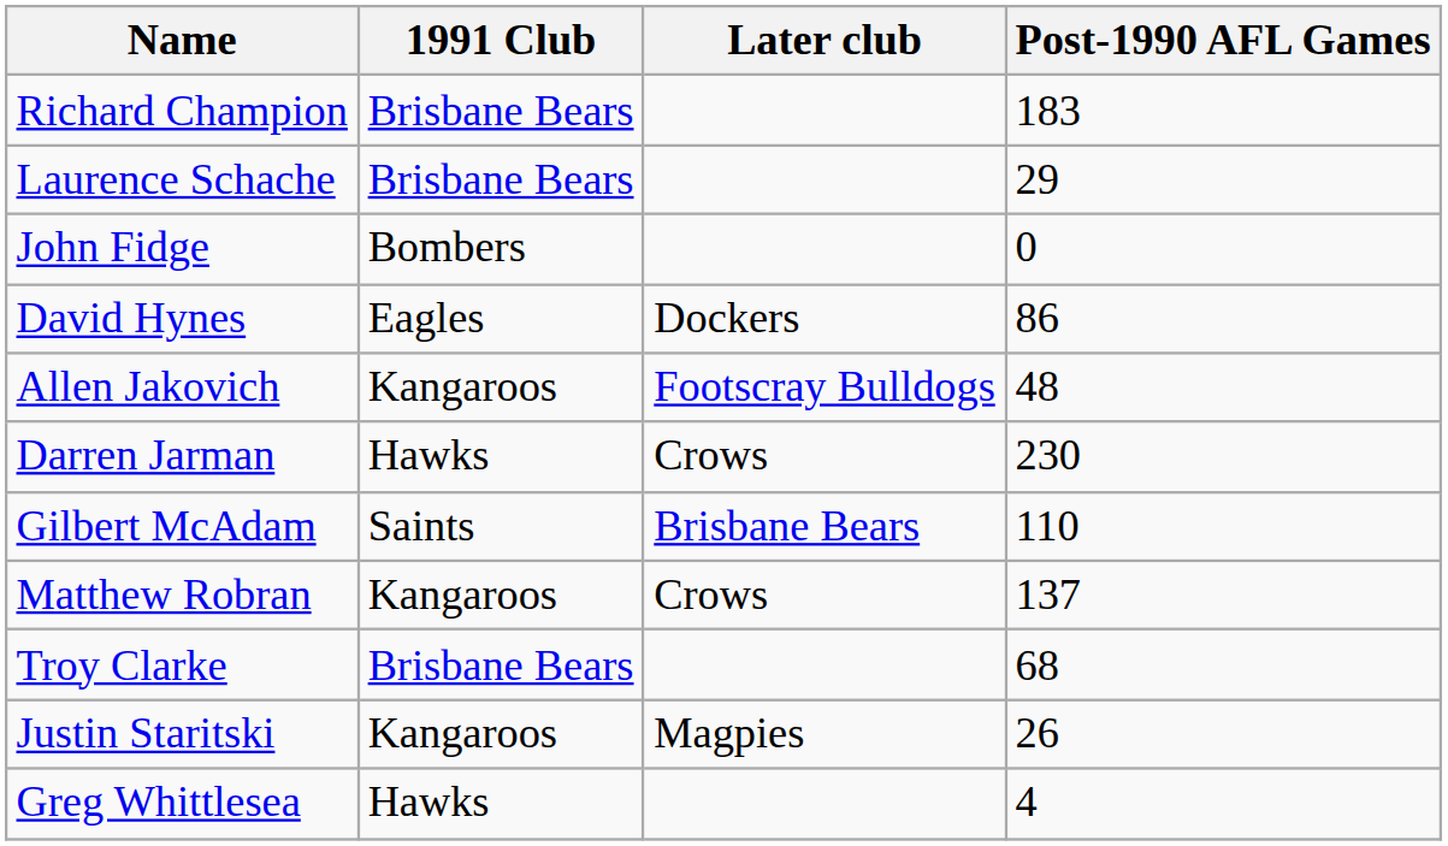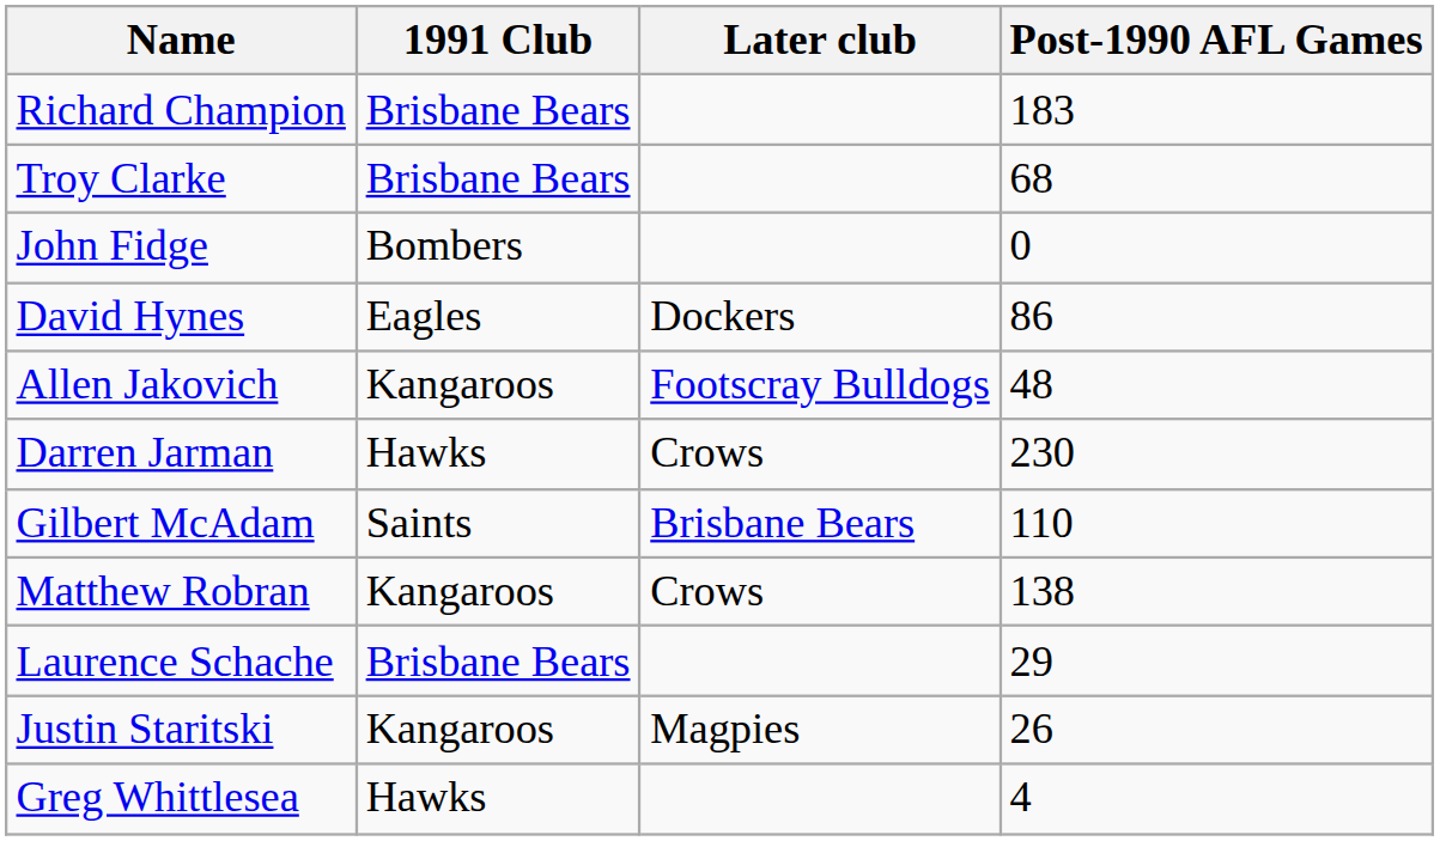 <table class="wikitable">
 <tr>
 <th>Name</th>
 <th>1991 Club</th>
 <th>Later club</th>
 <th>Post-1990 AFL Games</th>
 </tr>
 <tr>
 <td><a href='#'>Richard Champion</a></td>
 <td><a href='#'>Brisbane Bears</a></td>
 <td></td>
 <td>183</td>
 </tr>
 <tr>
-<td><a href='#'>Laurence Schache</a></td>
+<td><a href='#'>Troy Clarke</a></td>
 <td><a href='#'>Brisbane Bears</a></td>
 <td></td>
-<td>29</td>
+<td>68</td>
 </tr>
 <tr>
 <td><a href='#'>John Fidge</a></td>
 <td> Bombers</td>
 <td></td>
 <td>0</td>
 </tr>
 <tr>
 <td><a href='#'>David Hynes</a></td>
 <td> Eagles</td>
 <td> Dockers</td>
 <td>86</td>
 </tr>
 <tr>
 <td><a href='#'>Allen Jakovich</a></td>
 <td> Kangaroos</td>
 <td><a href='#'>Footscray Bulldogs</a></td>
 <td>48</td>
 </tr>
 <tr>
 <td><a href='#'>Darren Jarman</a></td>
 <td> Hawks</td>
 <td> Crows</td>
 <td>230</td>
 </tr>
 <tr>
 <td><a href='#'>Gilbert McAdam</a></td>
 <td> Saints</td>
 <td><a href='#'>Brisbane Bears</a></td>
 <td>110</td>
 </tr>
 <tr>
 <td><a href='#'>Matthew Robran</a></td>
 <td> Kangaroos</td>
 <td> Crows</td>
-<td>137</td>
+<td>138</td>
 </tr>
 <tr>
-<td><a href='#'>Troy Clarke</a></td>
+<td><a href='#'>Laurence Schache</a></td>
 <td><a href='#'>Brisbane Bears</a></td>
 <td></td>
-<td>68</td>
+<td>29</td>
 </tr>
 <tr>
 <td><a href='#'>Justin Staritski</a></td>
 <td> Kangaroos</td>
 <td> Magpies</td>
 <td>26</td>
 </tr>
 <tr>
 <td><a href='#'>Greg Whittlesea</a></td>
 <td> Hawks</td>
 <td></td>
 <td>4</td>
 </tr>
 </table>
